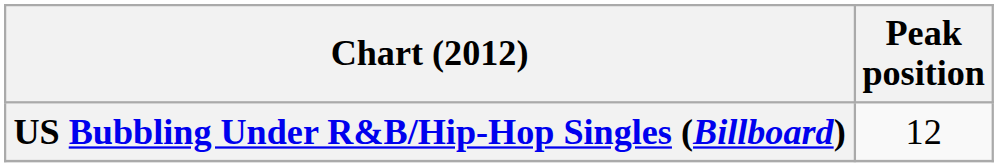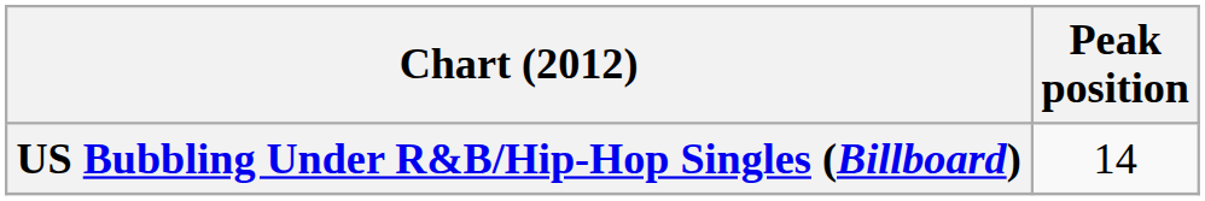 <table class="wikitable sortable plainrowheaders" style="text-align:center;">
 <tr>
 <th scope="col">Chart (2012)</th>
 <th scope="col">Peak<br>position</th>
 </tr>
 <tr>
 <th scope="row">US <a href='#'>Bubbling Under R&B/Hip-Hop Singles</a> (<em><a href='#'>Billboard</a></em>)</th>
-<td>12</td>
+<td>14</td>
 </tr>
 <tr>
 </tr>
 </table>
